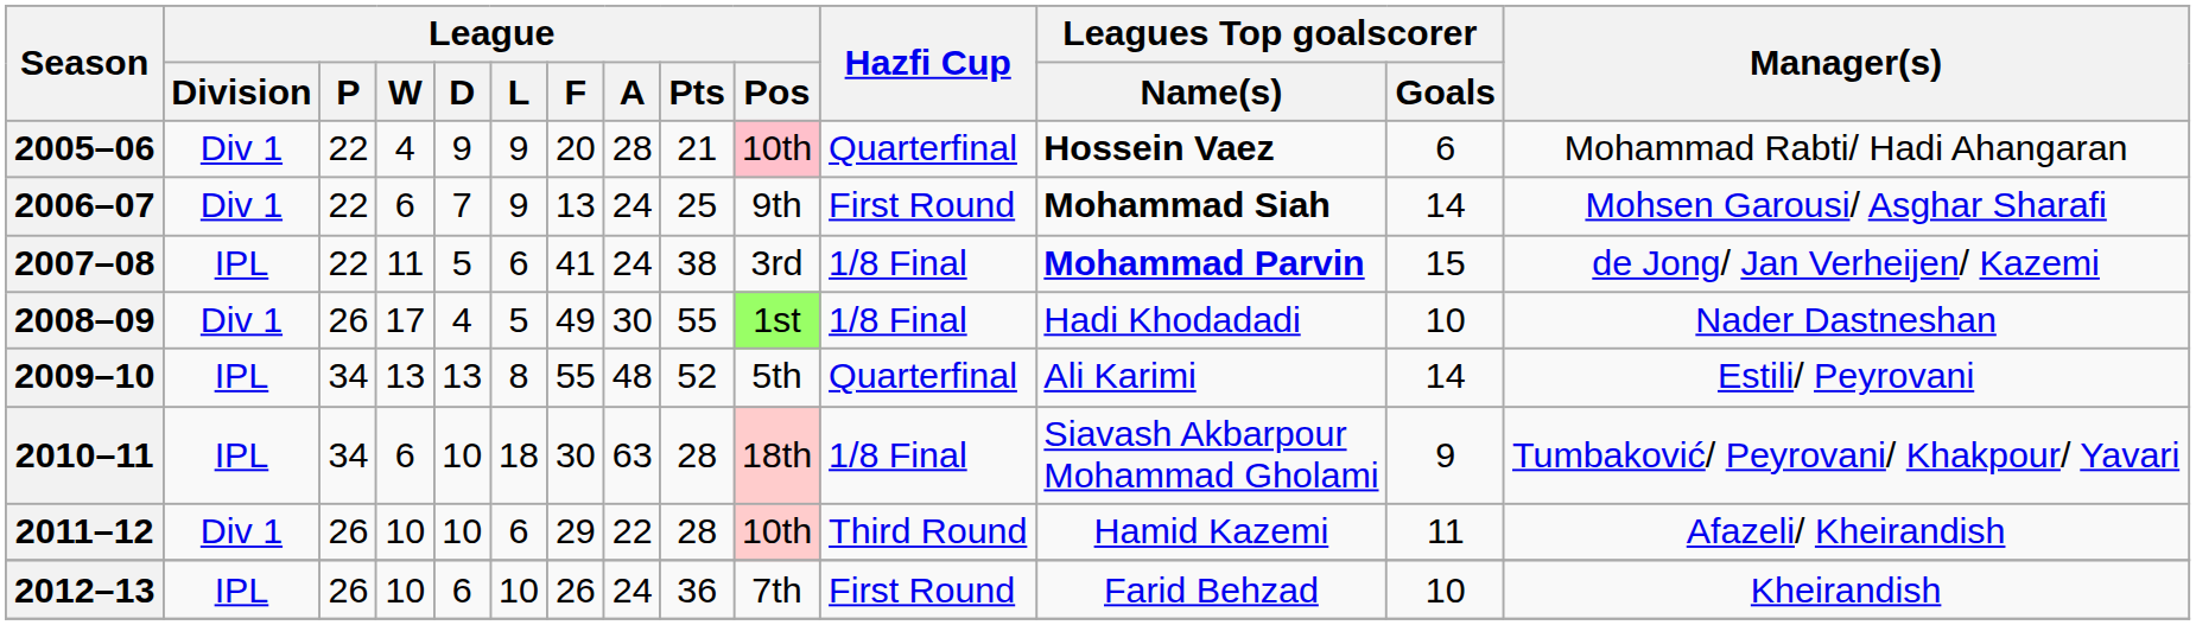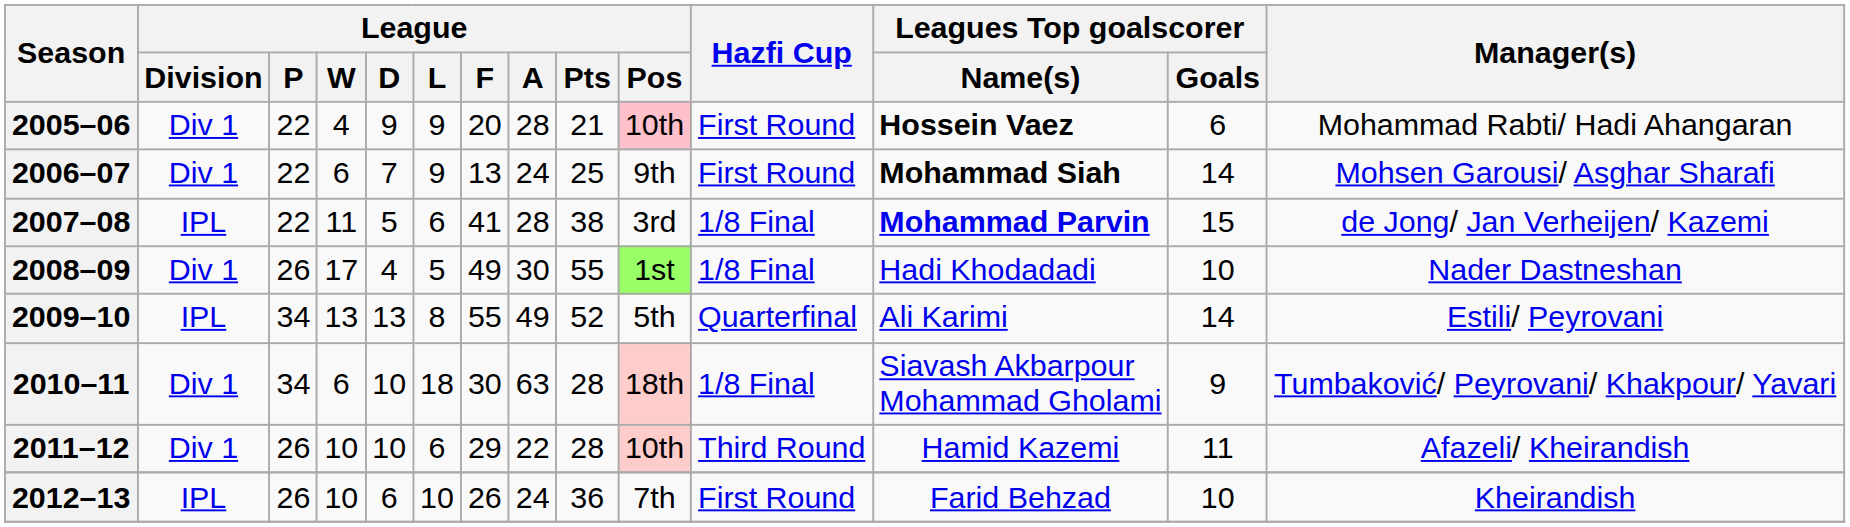 <table class="wikitable" style="text-align: center">
 <tr>
 <th rowspan=2>Season</th>
 <th colspan=9>League</th>
 <th rowspan=2><a href='#'>Hazfi Cup</a></th>
 <th colspan=2>Leagues Top goalscorer</th>
 <th rowspan=2>Manager(s)</th>
 </tr>
 <tr>
 <th>Division</th>
 <th>P</th>
 <th>W</th>
 <th>D</th>
 <th>L</th>
 <th>F</th>
 <th>A</th>
 <th>Pts</th>
 <th>Pos</th>
 <th>Name(s)</th>
 <th>Goals</th>
 </tr>
 <tr>
 <th>2005–06</th>
 <td><a href='#'>Div 1</a></td>
 <td>22</td>
 <td>4</td>
 <td>9</td>
 <td>9</td>
 <td>20</td>
 <td>28</td>
 <td>21</td>
 <td style="background: pink;">10th</td>
-<td align=left><a href='#'>Quarterfinal</a></td>
+<td align=left><a href='#'>First Round</a></td>
 <td align=left><strong>Hossein Vaez</strong></td>
 <td>6</td>
 <td>Mohammad Rabti/ Hadi Ahangaran</td>
 </tr>
 <tr>
 <th>2006–07</th>
 <td><a href='#'>Div 1</a></td>
 <td>22</td>
 <td>6</td>
 <td>7</td>
 <td>9</td>
 <td>13</td>
 <td>24</td>
 <td>25</td>
 <td>9th</td>
 <td align=left><a href='#'>First Round</a></td>
 <td align=left><strong>Mohammad Siah</strong></td>
 <td>14</td>
 <td><a href='#'>Mohsen Garousi</a>/ <a href='#'>Asghar Sharafi</a></td>
 </tr>
 <tr>
 <th>2007–08</th>
 <td><a href='#'>IPL</a></td>
 <td>22</td>
 <td>11</td>
 <td>5</td>
 <td>6</td>
 <td>41</td>
-<td>24</td>
+<td>28</td>
 <td>38</td>
 <td>3rd</td>
 <td align=left><a href='#'>1/8 Final</a></td>
 <td align=left><strong><a href='#'>Mohammad Parvin</a></strong></td>
 <td>15</td>
 <td><a href='#'>de Jong</a>/ <a href='#'>Jan Verheijen</a>/ <a href='#'>Kazemi</a></td>
 </tr>
 <tr>
 <th>2008–09</th>
 <td><a href='#'>Div 1</a></td>
 <td>26</td>
 <td>17</td>
 <td>4</td>
 <td>5</td>
 <td>49</td>
 <td>30</td>
 <td>55</td>
 <td bgcolor=99FF66>1st</td>
 <td align=left><a href='#'>1/8 Final</a></td>
 <td align=left><a href='#'>Hadi Khodadadi</a></td>
 <td>10</td>
 <td><a href='#'>Nader Dastneshan</a></td>
 </tr>
 <tr>
 <th>2009–10</th>
 <td><a href='#'>IPL</a></td>
 <td>34</td>
 <td>13</td>
 <td>13</td>
 <td>8</td>
 <td>55</td>
-<td>48</td>
+<td>49</td>
 <td>52</td>
 <td>5th</td>
 <td align=left><a href='#'>Quarterfinal</a></td>
 <td align=left><a href='#'>Ali Karimi</a></td>
 <td>14</td>
 <td><a href='#'>Estili</a>/ <a href='#'>Peyrovani</a></td>
 </tr>
 <tr>
 <th>2010–11</th>
-<td><a href='#'>IPL</a></td>
+<td><a href='#'>Div 1</a></td>
 <td>34</td>
 <td>6</td>
 <td>10</td>
 <td>18</td>
 <td>30</td>
 <td>63</td>
 <td>28</td>
 <td bgcolor=FFCCCC>18th</td>
 <td align=left><a href='#'>1/8 Final</a></td>
 <td align=left><a href='#'>Siavash Akbarpour</a><br><a href='#'>Mohammad Gholami</a></td>
 <td>9</td>
 <td><a href='#'>Tumbaković</a>/ <a href='#'>Peyrovani</a>/ <a href='#'>Khakpour</a>/ <a href='#'>Yavari</a></td>
 </tr>
 <tr>
 <th>2011–12</th>
 <td><a href='#'>Div 1</a></td>
 <td>26</td>
 <td>10</td>
 <td>10</td>
 <td>6</td>
 <td>29</td>
 <td>22</td>
 <td>28</td>
 <td bgcolor=FFCCCC>10th</td>
 <td align=left><a href='#'>Third Round</a></td>
 <td><a href='#'>Hamid Kazemi</a></td>
 <td>11</td>
 <td><a href='#'>Afazeli</a>/ <a href='#'>Kheirandish</a></td>
 </tr>
 <tr>
 </tr>
 <tr>
 <th>2012–13</th>
 <td><a href='#'>IPL</a></td>
 <td>26</td>
 <td>10</td>
 <td>6</td>
 <td>10</td>
 <td>26</td>
 <td>24</td>
 <td>36</td>
 <td>7th</td>
 <td align=left><a href='#'>First Round</a></td>
 <td><a href='#'>Farid Behzad</a></td>
 <td>10</td>
 <td><a href='#'>Kheirandish</a></td>
 </tr>
 <tr>
 </tr>
 </table>
